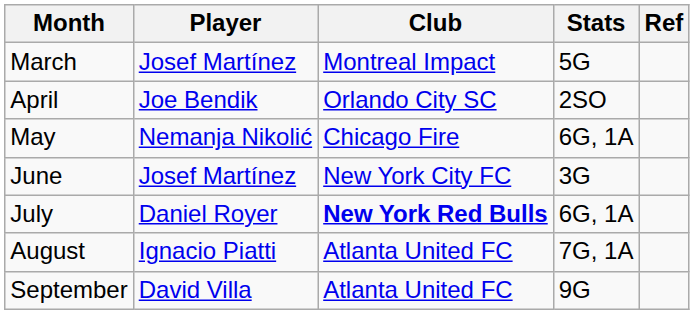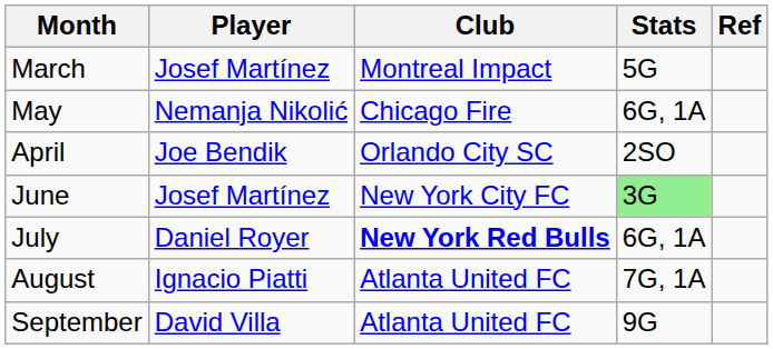 <table class="wikitable">
 <tr>
 <th>Month</th>
 <th>Player</th>
 <th>Club</th>
 <th>Stats</th>
 <th>Ref</th>
 </tr>
 <tr>
 <td>March</td>
 <td> <a href='#'>Josef Martínez</a></td>
 <td><a href='#'>Montreal Impact</a></td>
 <td>5G</td>
 <td align=center></td>
 </tr>
 <tr>
+<td>May</td>
+<td> <a href='#'>Nemanja Nikolić</a></td>
+<td><a href='#'>Chicago Fire</a></td>
+<td>6G, 1A</td>
+<td align=center></td>
+</tr>
+<tr>
 <td>April</td>
 <td> <a href='#'>Joe Bendik</a></td>
 <td><a href='#'>Orlando City SC</a></td>
 <td>2SO</td>
 <td align=center></td>
 </tr>
 <tr>
-<td>May</td>
-<td> <a href='#'>Nemanja Nikolić</a></td>
-<td><a href='#'>Chicago Fire</a></td>
-<td>6G, 1A</td>
-<td align=center></td>
-</tr>
-<tr>
 <td>June</td>
 <td> <a href='#'>Josef Martínez</a></td>
 <td><a href='#'>New York City FC</a></td>
-<td>3G</td>
+<td style="background: lightgreen;">3G</td>
 <td align=center></td>
 </tr>
 <tr>
 <td>July</td>
 <td> <a href='#'>Daniel Royer</a></td>
 <td><strong><a href='#'>New York Red Bulls</a></strong></td>
 <td>6G, 1A</td>
 <td align=center></td>
 </tr>
 <tr>
 <td>August</td>
 <td> <a href='#'>Ignacio Piatti</a></td>
 <td><a href='#'>Atlanta United FC</a></td>
 <td>7G, 1A</td>
 <td align=center></td>
 </tr>
 <tr>
 <td>September</td>
 <td> <a href='#'>David Villa</a></td>
 <td><a href='#'>Atlanta United FC</a></td>
 <td>9G</td>
 <td align=center></td>
 </tr>
 </table>
